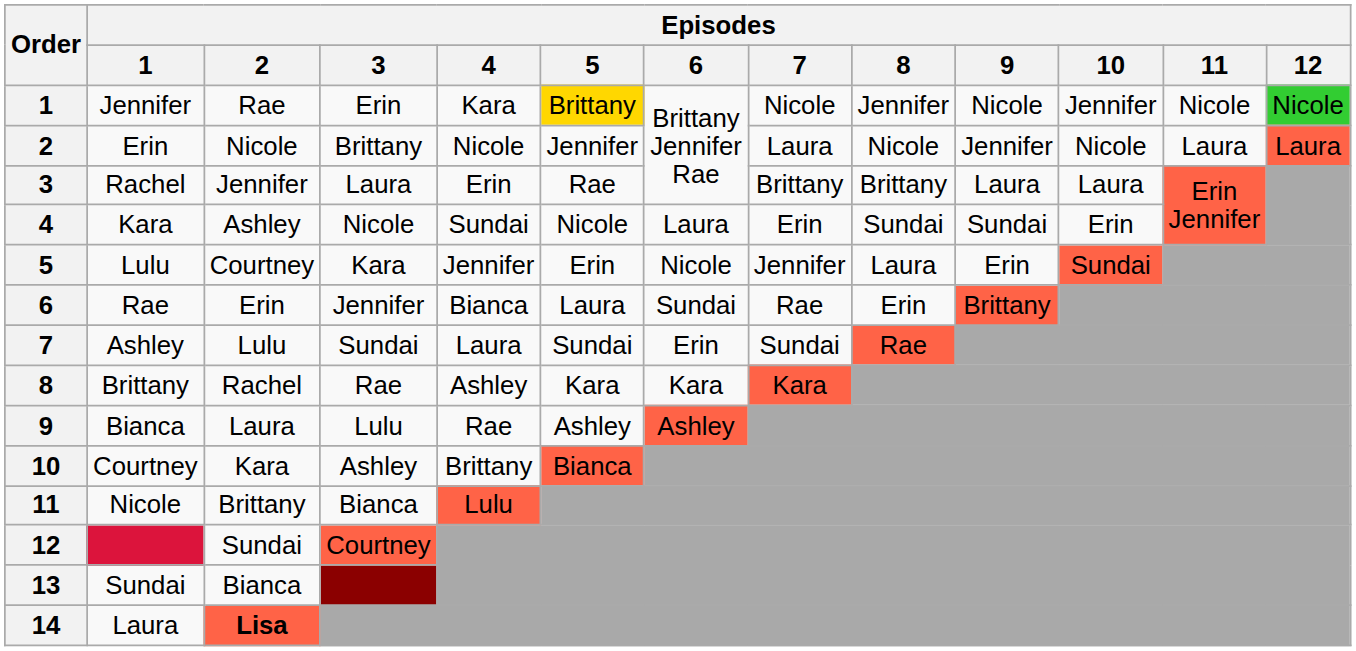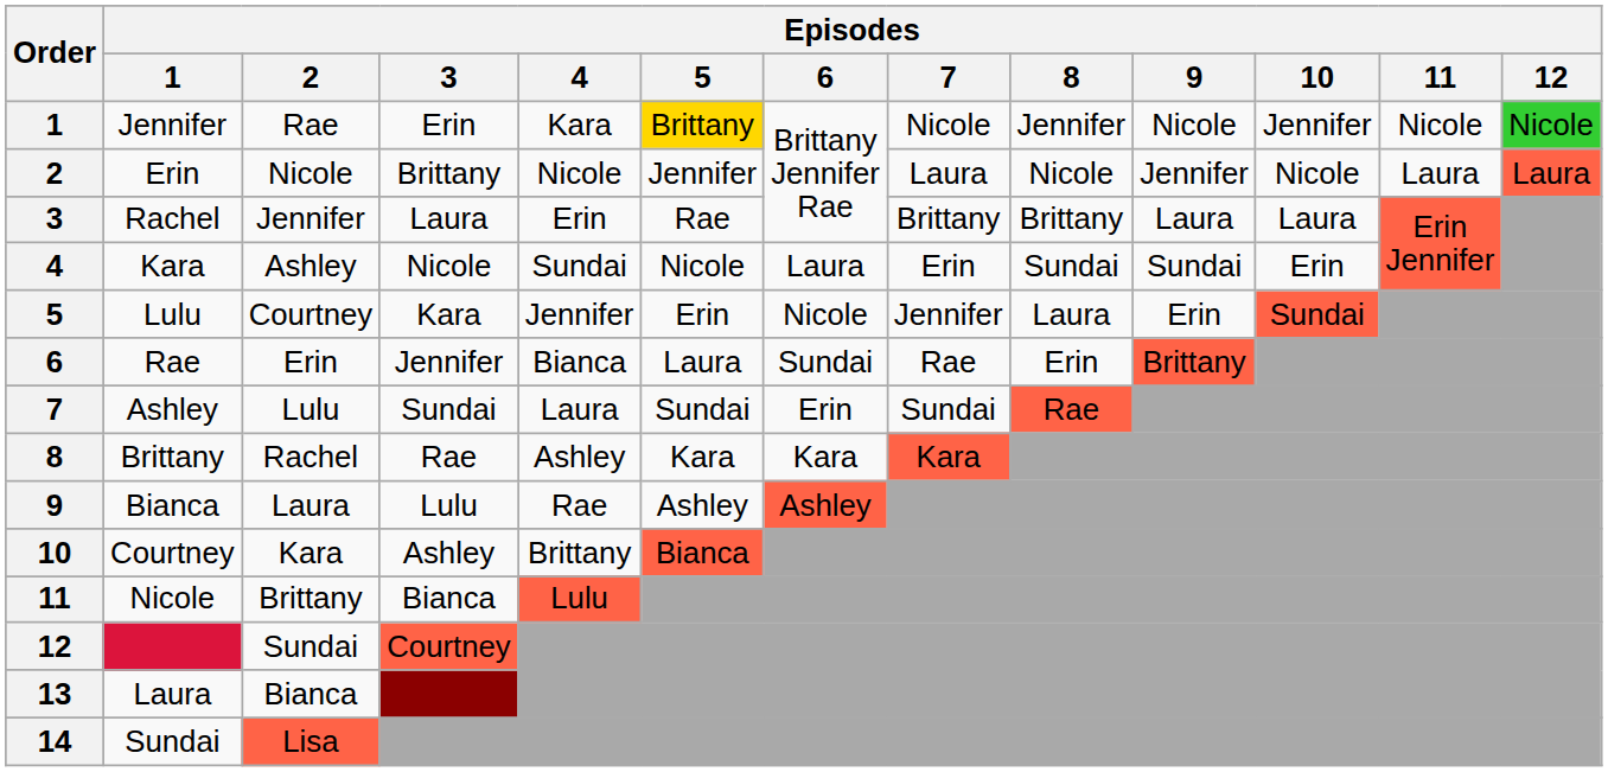 <table class="wikitable" style="text-align:center;font-size:92%">
 <tr>
 <th rowspan=2>Order</th>
 <th colspan=12>Episodes</th>
 </tr>
 <tr>
 <th>1</th>
 <th>2</th>
 <th>3</th>
 <th>4</th>
 <th>5</th>
 <th>6</th>
 <th>7</th>
 <th>8</th>
 <th>9</th>
 <th>10</th>
 <th>11</th>
 <th>12</th>
 </tr>
 <tr>
 <th>1</th>
 <td>Jennifer</td>
 <td>Rae</td>
 <td>Erin</td>
 <td>Kara</td>
 <td style="background:gold;">Brittany</td>
 <td rowspan="3">Brittany<br>Jennifer<br>Rae</td>
 <td>Nicole</td>
 <td>Jennifer</td>
 <td>Nicole</td>
 <td>Jennifer</td>
 <td>Nicole</td>
 <td style="background:limegreen;">Nicole</td>
 </tr>
 <tr>
 <th>2</th>
 <td>Erin</td>
 <td>Nicole</td>
 <td>Brittany</td>
 <td>Nicole</td>
 <td>Jennifer</td>
 <td>Laura</td>
 <td>Nicole</td>
 <td>Jennifer</td>
 <td>Nicole</td>
 <td>Laura</td>
 <td style="background:tomato;">Laura</td>
 </tr>
 <tr>
 <th>3</th>
 <td>Rachel</td>
 <td>Jennifer</td>
 <td>Laura</td>
 <td>Erin</td>
 <td>Rae</td>
 <td>Brittany</td>
 <td>Brittany</td>
 <td>Laura</td>
 <td>Laura</td>
 <td style="background:tomato;" rowspan="2">Erin<br>Jennifer</td>
 <td rowspan="2" style="background:darkgrey;"></td>
 </tr>
 <tr>
 <th>4</th>
 <td>Kara</td>
 <td>Ashley</td>
 <td>Nicole</td>
 <td>Sundai</td>
 <td>Nicole</td>
 <td>Laura</td>
 <td>Erin</td>
 <td>Sundai</td>
 <td>Sundai</td>
 <td>Erin</td>
 </tr>
 <tr>
 <th>5</th>
 <td>Lulu</td>
 <td>Courtney</td>
 <td>Kara</td>
 <td>Jennifer</td>
 <td>Erin</td>
 <td>Nicole</td>
 <td>Jennifer</td>
 <td>Laura</td>
 <td>Erin</td>
 <td style="background:tomato;">Sundai</td>
 <td colspan="2" style="background:darkgrey;"></td>
 </tr>
 <tr>
 <th>6</th>
 <td>Rae</td>
 <td>Erin</td>
 <td>Jennifer</td>
 <td>Bianca</td>
 <td>Laura</td>
 <td>Sundai</td>
 <td>Rae</td>
 <td>Erin</td>
 <td style="background:tomato;">Brittany</td>
 <td colspan="3" style="background:darkgrey;"></td>
 </tr>
 <tr>
 <th>7</th>
 <td>Ashley</td>
 <td>Lulu</td>
 <td>Sundai</td>
 <td>Laura</td>
 <td>Sundai</td>
 <td>Erin</td>
 <td>Sundai</td>
 <td style="background:tomato;">Rae</td>
 <td colspan="4" style="background:darkgrey;"></td>
 </tr>
 <tr>
 <th>8</th>
 <td>Brittany</td>
 <td>Rachel</td>
 <td>Rae</td>
 <td>Ashley</td>
 <td>Kara</td>
 <td>Kara</td>
 <td style="background:tomato;">Kara</td>
 <td colspan="5" style="background:darkgrey;"></td>
 </tr>
 <tr>
 <th>9</th>
 <td>Bianca</td>
 <td>Laura</td>
 <td>Lulu</td>
 <td>Rae</td>
 <td>Ashley</td>
 <td style="background:tomato;">Ashley</td>
 <td colspan="6" style="background:darkgrey;"></td>
 </tr>
 <tr>
 <th>10</th>
 <td>Courtney</td>
 <td>Kara</td>
 <td>Ashley</td>
 <td>Brittany</td>
 <td style="background:tomato;">Bianca</td>
 <td colspan="7" style="background:darkgrey;"></td>
 </tr>
 <tr>
 <th>11</th>
 <td>Nicole</td>
 <td>Brittany</td>
 <td>Bianca</td>
 <td style="background:tomato;">Lulu</td>
 <td colspan="8" style="background:darkgrey;"></td>
 </tr>
 <tr>
 <th>12</th>
 <td bgcolor="crimson"></td>
 <td>Sundai</td>
 <td style="background:tomato;">Courtney</td>
 <td rowspan="2" colspan="9" style="background:darkgrey;"></td>
 </tr>
 <tr>
 <th>13</th>
-<td>Sundai</td>
+<td>Laura</td>
 <td>Bianca</td>
 <td bgcolor="darkred"></td>
 </tr>
 <tr>
 <th>14</th>
-<td>Laura</td>
-<td style="background:tomato;"><strong>Lisa</strong></td>
+<td>Sundai</td>
+<td style="background:tomato;">Lisa</td>
 <td rowspan="2" colspan="10" style="background:darkgrey;"></td>
 </tr>
 </table>
